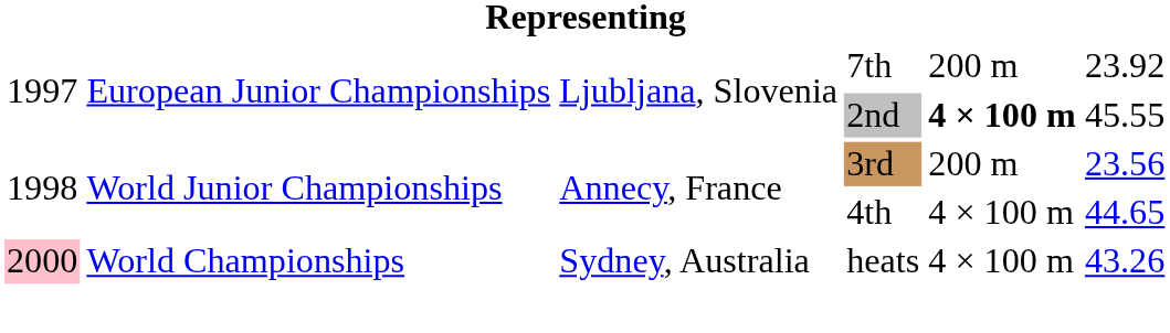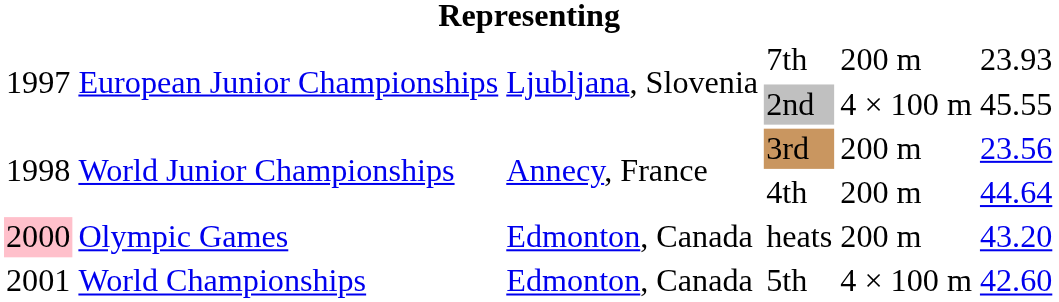 <table>
 <tr>
 <th colspan=6>Representing </th>
 </tr>
 <tr>
 <td rowspan=2>1997</td>
 <td rowspan=2><a href='#'>European Junior Championships</a></td>
 <td rowspan=2><a href='#'>Ljubljana</a>, Slovenia</td>
 <td>7th</td>
 <td>200 m</td>
-<td>23.92</td>
+<td>23.93</td>
 </tr>
 <tr>
 <td bgcolor=silver>2nd</td>
-<td><strong>4 × 100 m</strong></td>
+<td>4 × 100 m</td>
 <td>45.55</td>
 </tr>
 <tr>
 <td rowspan=2>1998</td>
 <td rowspan=2><a href='#'>World Junior Championships</a></td>
 <td rowspan=2><a href='#'>Annecy</a>, France</td>
 <td bgcolor=c9966>3rd</td>
 <td>200 m</td>
 <td><a href='#'>23.56</a></td>
 </tr>
 <tr>
 <td>4th</td>
-<td>4 × 100 m</td>
-<td><a href='#'>44.65</a></td>
+<td>200 m</td>
+<td><a href='#'>44.64</a></td>
 </tr>
 <tr>
 <td style="background: pink;">2000</td>
+<td><a href='#'>Olympic Games</a></td>
+<td><a href='#'>Edmonton</a>, Canada</td>
+<td>heats</td>
+<td>200 m</td>
+<td><a href='#'>43.20</a></td>
+</tr>
+<tr>
+<td>2001</td>
 <td><a href='#'>World Championships</a></td>
-<td><a href='#'>Sydney</a>, Australia</td>
-<td>heats</td>
+<td><a href='#'>Edmonton</a>, Canada</td>
+<td>5th</td>
 <td>4 × 100 m</td>
-<td><a href='#'>43.26</a></td>
+<td><a href='#'>42.60</a></td>
 </tr>
 </table>
